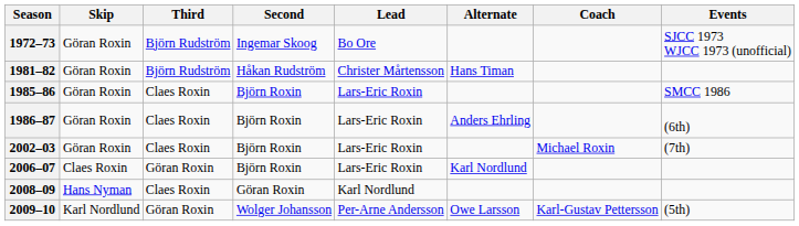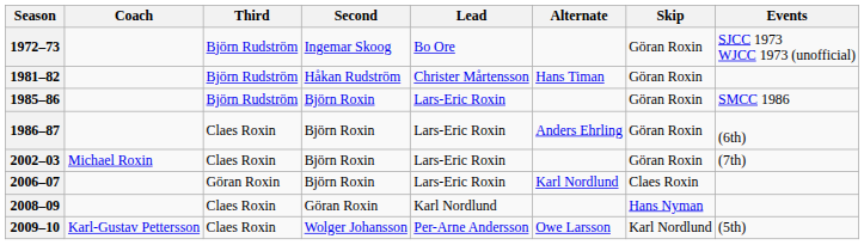 <table class="wikitable">
 <tr>
 <th scope="col" width=60>Season</th>
-<th scope="col">Skip</th>
+<th scope="col">Coach</th>
 <th scope="col">Third</th>
 <th scope="col">Second</th>
 <th scope="col">Lead</th>
 <th scope="col">Alternate</th>
-<th scope="col">Coach</th>
+<th scope="col">Skip</th>
 <th scope="col">Events</th>
 </tr>
 <tr>
 <th scope="row">1972–73</th>
-<td>Göran Roxin</td>
+<td></td>
 <td><a href='#'>Björn Rudström</a></td>
 <td><a href='#'>Ingemar Skoog</a></td>
 <td><a href='#'>Bo Ore</a></td>
 <td></td>
-<td></td>
+<td>Göran Roxin</td>
 <td><a href='#'>SJCC</a> 1973 <br><a href='#'>WJCC</a> 1973  (unofficial)</td>
 </tr>
 <tr>
 <th scope="row">1981–82</th>
-<td>Göran Roxin</td>
+<td></td>
 <td><a href='#'>Björn Rudström</a></td>
 <td><a href='#'>Håkan Rudström</a></td>
 <td><a href='#'>Christer Mårtensson</a></td>
 <td><a href='#'>Hans Timan</a></td>
-<td></td>
+<td>Göran Roxin</td>
 <td> </td>
 </tr>
 <tr>
 <th scope="row">1985–86</th>
-<td>Göran Roxin</td>
-<td>Claes Roxin</td>
+<td></td>
+<td><a href='#'>Björn Rudström</a></td>
 <td><a href='#'>Björn Roxin</a></td>
 <td><a href='#'>Lars-Eric Roxin</a></td>
 <td></td>
-<td></td>
+<td>Göran Roxin</td>
 <td><a href='#'>SMCC</a> 1986 </td>
 </tr>
 <tr>
 <th scope="row">1986–87</th>
-<td>Göran Roxin</td>
+<td></td>
 <td>Claes Roxin</td>
 <td>Björn Roxin</td>
 <td>Lars-Eric Roxin</td>
 <td><a href='#'>Anders Ehrling</a></td>
-<td></td>
+<td>Göran Roxin</td>
 <td> <br> (6th)</td>
 </tr>
 <tr>
 <th scope="row">2002–03</th>
-<td>Göran Roxin</td>
+<td><a href='#'>Michael Roxin</a></td>
 <td>Claes Roxin</td>
 <td>Björn Roxin</td>
 <td>Lars-Eric Roxin</td>
 <td></td>
-<td><a href='#'>Michael Roxin</a></td>
+<td>Göran Roxin</td>
 <td> (7th)</td>
 </tr>
 <tr>
 <th scope="row">2006–07</th>
-<td>Claes Roxin</td>
+<td></td>
 <td>Göran Roxin</td>
 <td>Björn Roxin</td>
 <td>Lars-Eric Roxin</td>
 <td><a href='#'>Karl Nordlund</a></td>
-<td></td>
+<td>Claes Roxin</td>
 <td> </td>
 </tr>
 <tr>
 <th scope="row">2008–09</th>
-<td><a href='#'>Hans Nyman</a></td>
+<td></td>
 <td>Claes Roxin</td>
 <td>Göran Roxin</td>
 <td>Karl Nordlund</td>
 <td></td>
-<td></td>
+<td><a href='#'>Hans Nyman</a></td>
 <td></td>
 </tr>
 <tr>
 <th scope="row">2009–10</th>
-<td>Karl Nordlund</td>
-<td>Göran Roxin</td>
+<td><a href='#'>Karl-Gustav Pettersson</a></td>
+<td>Claes Roxin</td>
 <td><a href='#'>Wolger Johansson</a></td>
 <td><a href='#'>Per-Arne Andersson</a></td>
 <td><a href='#'>Owe Larsson</a></td>
-<td><a href='#'>Karl-Gustav Pettersson</a></td>
+<td>Karl Nordlund</td>
 <td> (5th)</td>
 </tr>
 </table>
